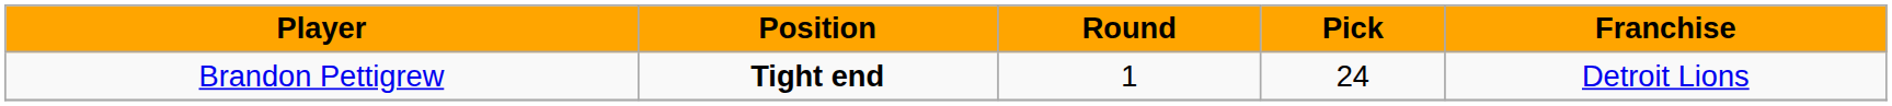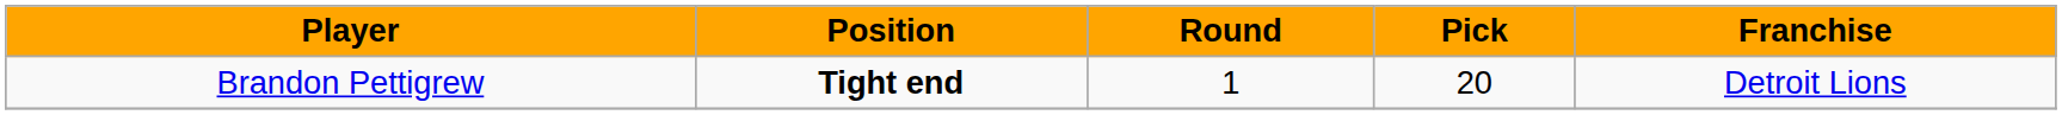 <table class="wikitable" width="80%">
 <tr align="center"  style="background:orange;color:black;">
 <td><strong>Player</strong></td>
 <td><strong>Position</strong></td>
 <td><strong>Round</strong></td>
 <td><strong>Pick</strong></td>
 <td><strong>Franchise</strong></td>
 </tr>
 <tr align="center" bgcolor="">
 <td><a href='#'>Brandon Pettigrew</a></td>
 <td><strong>Tight end</strong></td>
 <td>1</td>
-<td>24</td>
+<td>20</td>
 <td><a href='#'>Detroit Lions</a></td>
 </tr>
 <tr align="center" bgcolor="">
 </tr>
 </table>
